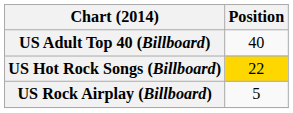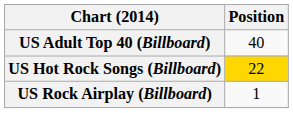 <table class="wikitable plainrowheaders sortable">
 <tr>
 <th>Chart (2014)</th>
 <th>Position</th>
 </tr>
 <tr>
 <th scope="row">US Adult Top 40 (<em>Billboard</em>)</th>
 <td style="text-align:center;">40</td>
 </tr>
 <tr>
 <th scope="row">US Hot Rock Songs (<em>Billboard</em>)</th>
 <td style="background: gold; text-align:center;">22</td>
 </tr>
 <tr>
 <th scope="row">US Rock Airplay (<em>Billboard</em>)</th>
-<td style="text-align:center;">5</td>
+<td style="text-align:center;">1</td>
 </tr>
 <tr>
 </tr>
 </table>
